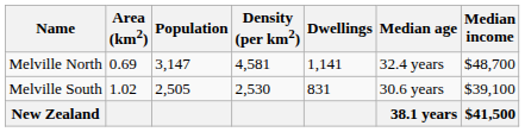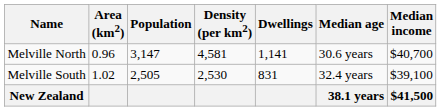 <table class="wikitable defaultright col1left">
 <tr>
 <th>Name</th>
 <th>Area<br>(km<sup>2</sup>)</th>
 <th>Population</th>
 <th>Density<br>(per km<sup>2</sup>)</th>
 <th>Dwellings</th>
 <th>Median age</th>
 <th>Median<br>income</th>
 </tr>
 <tr>
 <td>Melville North</td>
-<td>0.69</td>
+<td>0.96</td>
 <td>3,147</td>
 <td>4,581</td>
 <td>1,141</td>
-<td>32.4 years</td>
-<td>$48,700</td>
+<td>30.6 years</td>
+<td>$40,700</td>
 </tr>
 <tr>
 <td>Melville South</td>
 <td>1.02</td>
 <td>2,505</td>
 <td>2,530</td>
 <td>831</td>
-<td>30.6 years</td>
+<td>32.4 years</td>
 <td>$39,100</td>
 </tr>
 <tr>
 <th>New Zealand</th>
 <th></th>
 <th></th>
 <th></th>
 <th></th>
 <th style="text-align:right;">38.1 years</th>
 <th style="text-align:right;">$41,500</th>
 </tr>
 </table>
